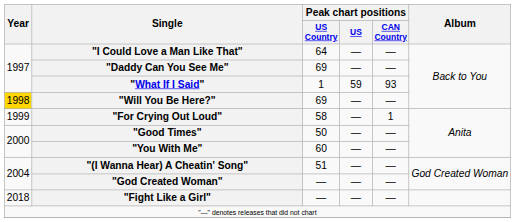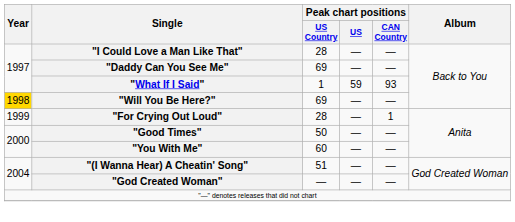 <table class="wikitable plainrowheaders" style="text-align:center;">
 <tr>
 <th rowspan="2">Year</th>
 <th rowspan="2" style="width:26em;">Single</th>
 <th colspan="3">Peak chart positions</th>
 <th rowspan="2">Album</th>
 </tr>
 <tr style="font-size:smaller;">
 <th width="45"><a href='#'>US Country</a><br></th>
 <th width="45"><a href='#'>US</a><br></th>
 <th width="45"><a href='#'>CAN Country</a><br></th>
 </tr>
 <tr>
 <td rowspan="3">1997</td>
 <th scope="row">"I Could Love a Man Like That"</th>
-<td>64</td>
+<td>28</td>
 <td>—</td>
 <td>—</td>
 <td rowspan="4"><em>Back to You</em></td>
 </tr>
 <tr>
 <th scope="row">"Daddy Can You See Me"</th>
 <td>69</td>
 <td>—</td>
 <td>—</td>
 </tr>
 <tr>
 <th scope="row">"<a href='#'>What If I Said</a>" </th>
 <td>1</td>
 <td>59</td>
 <td>93</td>
 </tr>
 <tr>
 <td style="background: gold;">1998</td>
 <th scope="row">"Will You Be Here?"</th>
 <td>69</td>
 <td>—</td>
 <td>—</td>
 </tr>
 <tr>
 <td>1999</td>
 <th scope="row">"For Crying Out Loud"</th>
-<td>58</td>
+<td>28</td>
 <td>—</td>
 <td>1</td>
 <td rowspan="3"><em>Anita</em></td>
 </tr>
 <tr>
 <td rowspan="2">2000</td>
 <th scope="row">"Good Times"</th>
 <td>50</td>
 <td>—</td>
 <td>—</td>
 </tr>
 <tr>
 <th scope="row">"You With Me"</th>
 <td>60</td>
 <td>—</td>
 <td>—</td>
 </tr>
 <tr>
 <td rowspan="2">2004</td>
 <th scope="row">"(I Wanna Hear) A Cheatin' Song" </th>
 <td>51</td>
 <td>—</td>
 <td>—</td>
 <td rowspan="2"><em>God Created Woman</em> </td>
 </tr>
 <tr>
 <th scope="row">"God Created Woman"</th>
 <td>—</td>
 <td>—</td>
 <td>—</td>
 </tr>
 <tr>
-<td>2018</td>
-<th scope="row">"Fight Like a Girl"</th>
-<td>—</td>
-<td>—</td>
-<td>—</td>
-<td></td>
-</tr>
-<tr>
 <td colspan="6" style="font-size:8pt">"—" denotes releases that did not chart</td>
 </tr>
 <tr>
 </tr>
 </table>
